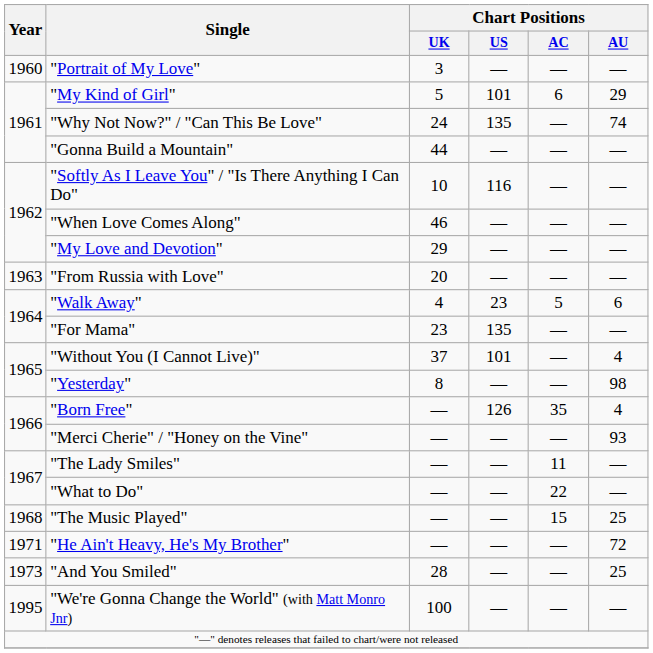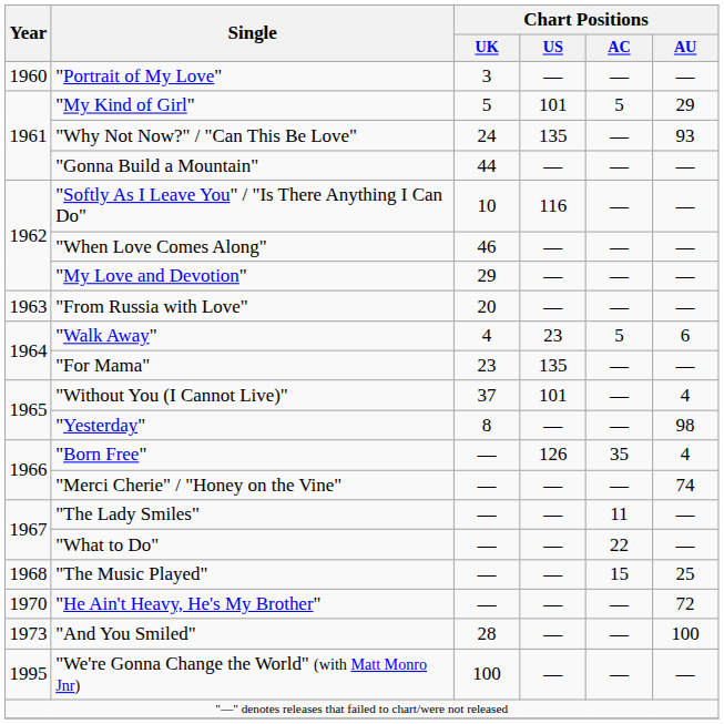 <table class="wikitable" style="text-align:center;">
 <tr>
 <th rowspan="2">Year</th>
 <th rowspan="2">Single</th>
 <th colspan="4">Chart Positions</th>
 </tr>
 <tr style="font-size:smaller;">
 <th width="50"><a href='#'>UK</a></th>
 <th width="50"><a href='#'>US</a></th>
 <th width="50"><a href='#'>AC</a></th>
 <th width="50"><a href='#'>AU</a></th>
 </tr>
 <tr>
 <td>1960</td>
 <td align="left">"<a href='#'>Portrait of My Love</a>"</td>
 <td>3</td>
 <td>—</td>
 <td>—</td>
 <td>—</td>
 </tr>
 <tr>
 <td rowspan="3">1961</td>
 <td align="left">"<a href='#'>My Kind of Girl</a>"</td>
 <td>5</td>
 <td>101</td>
-<td>6</td>
+<td>5</td>
 <td>29</td>
 </tr>
 <tr>
 <td align="left">"Why Not Now?" / "Can This Be Love"</td>
 <td>24</td>
 <td>135</td>
 <td>—</td>
-<td>74</td>
+<td>93</td>
 </tr>
 <tr>
 <td align="left">"Gonna Build a Mountain"</td>
 <td>44</td>
 <td>—</td>
 <td>—</td>
 <td>—</td>
 </tr>
 <tr>
 <td rowspan="3">1962</td>
 <td align="left">"<a href='#'>Softly As I Leave You</a>" / "Is There Anything I Can Do"</td>
 <td>10</td>
 <td>116</td>
 <td>—</td>
 <td>—</td>
 </tr>
 <tr>
 <td align="left">"When Love Comes Along"</td>
 <td>46</td>
 <td>—</td>
 <td>—</td>
 <td>—</td>
 </tr>
 <tr>
 <td align="left">"<a href='#'>My Love and Devotion</a>"</td>
 <td>29</td>
 <td>—</td>
 <td>—</td>
 <td>—</td>
 </tr>
 <tr>
 <td>1963</td>
 <td align="left">"From Russia with Love"</td>
 <td>20</td>
 <td>—</td>
 <td>—</td>
 <td>—</td>
 </tr>
 <tr>
 <td rowspan="2">1964</td>
 <td align="left">"<a href='#'>Walk Away</a>"</td>
 <td>4</td>
 <td>23</td>
 <td>5</td>
 <td>6</td>
 </tr>
 <tr>
 <td align="left">"For Mama"</td>
 <td>23</td>
 <td>135</td>
 <td>—</td>
 <td>—</td>
 </tr>
 <tr>
 <td rowspan="2">1965</td>
 <td align="left">"Without You (I Cannot Live)"</td>
 <td>37</td>
 <td>101</td>
 <td>—</td>
 <td>4</td>
 </tr>
 <tr>
 <td align="left">"<a href='#'>Yesterday</a>"</td>
 <td>8</td>
 <td>—</td>
 <td>—</td>
 <td>98</td>
 </tr>
 <tr>
 <td rowspan="2">1966</td>
 <td align="left">"<a href='#'>Born Free</a>"</td>
 <td>—</td>
 <td>126</td>
 <td>35</td>
 <td>4</td>
 </tr>
 <tr>
 <td align="left">"Merci Cherie" / "Honey on the Vine"</td>
 <td>—</td>
 <td>—</td>
 <td>—</td>
-<td>93</td>
+<td>74</td>
 </tr>
 <tr>
 <td rowspan="2">1967</td>
 <td align="left">"The Lady Smiles"</td>
 <td>—</td>
 <td>—</td>
 <td>11</td>
 <td>—</td>
 </tr>
 <tr>
 <td align="left">"What to Do"</td>
 <td>—</td>
 <td>—</td>
 <td>22</td>
 <td>—</td>
 </tr>
 <tr>
 <td rowspan="1">1968</td>
 <td align="left">"The Music Played"</td>
 <td>—</td>
 <td>—</td>
 <td>15</td>
 <td>25</td>
 </tr>
 <tr>
-<td>1971</td>
+<td>1970</td>
 <td align="left">"<a href='#'>He Ain't Heavy, He's My Brother</a>"</td>
 <td>—</td>
 <td>—</td>
 <td>—</td>
 <td>72</td>
 </tr>
 <tr>
 <td>1973</td>
 <td align="left">"And You Smiled"</td>
 <td>28</td>
 <td>—</td>
 <td>—</td>
-<td>25</td>
+<td>100</td>
 </tr>
 <tr>
 <td>1995</td>
 <td align="left">"We're Gonna Change the World" <small>(with <a href='#'>Matt Monro Jnr</a>)</small></td>
 <td>100</td>
 <td>—</td>
 <td>—</td>
 <td>—</td>
 </tr>
 <tr>
 <td colspan="10" style="font-size:8pt">"—" denotes releases that failed to chart/were not released</td>
 </tr>
 <tr>
 </tr>
 </table>
